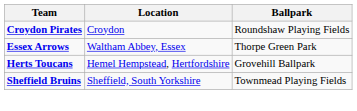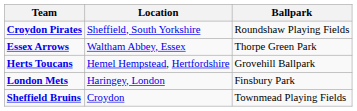 <table class="wikitable">
 <tr>
 <th>Team</th>
 <th>Location</th>
 <th>Ballpark</th>
 </tr>
 <tr>
 <td><strong><a href='#'>Croydon Pirates</a></strong></td>
-<td><a href='#'>Croydon</a></td>
+<td><a href='#'>Sheffield, South Yorkshire</a></td>
 <td>Roundshaw Playing Fields</td>
 </tr>
 <tr>
 <td><strong><a href='#'>Essex Arrows</a></strong></td>
 <td><a href='#'>Waltham Abbey, Essex</a></td>
 <td>Thorpe Green Park</td>
 </tr>
 <tr>
 <td><strong><a href='#'>Herts Toucans</a></strong></td>
 <td><a href='#'>Hemel Hempstead</a>, <a href='#'>Hertfordshire</a></td>
 <td>Grovehill Ballpark</td>
 </tr>
 <tr>
+<td><strong><a href='#'>London Mets</a></strong></td>
+<td><a href='#'>Haringey, London</a></td>
+<td>Finsbury Park</td>
+</tr>
+<tr>
 <td><strong><a href='#'>Sheffield Bruins</a></strong></td>
-<td><a href='#'>Sheffield, South Yorkshire</a></td>
+<td><a href='#'>Croydon</a></td>
 <td>Townmead Playing Fields</td>
 </tr>
 </table>
